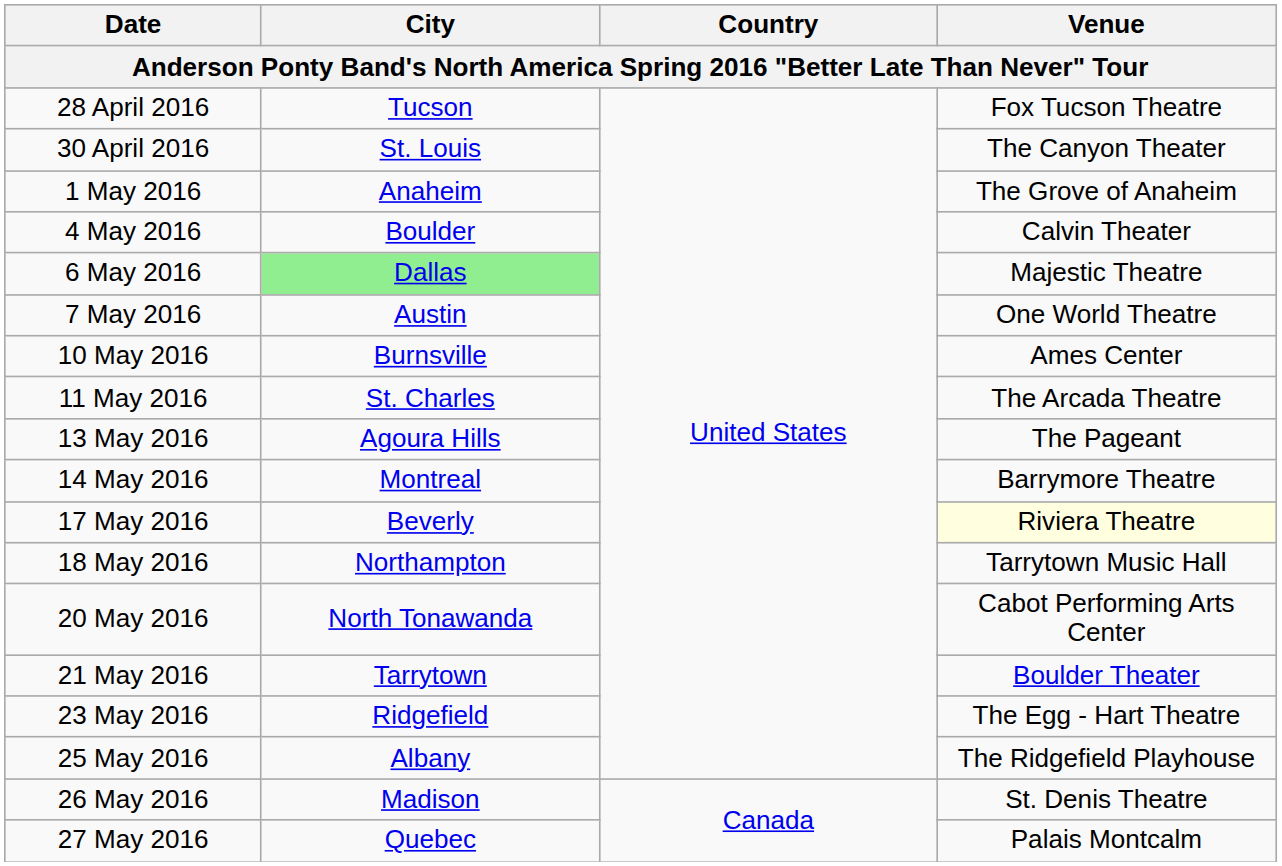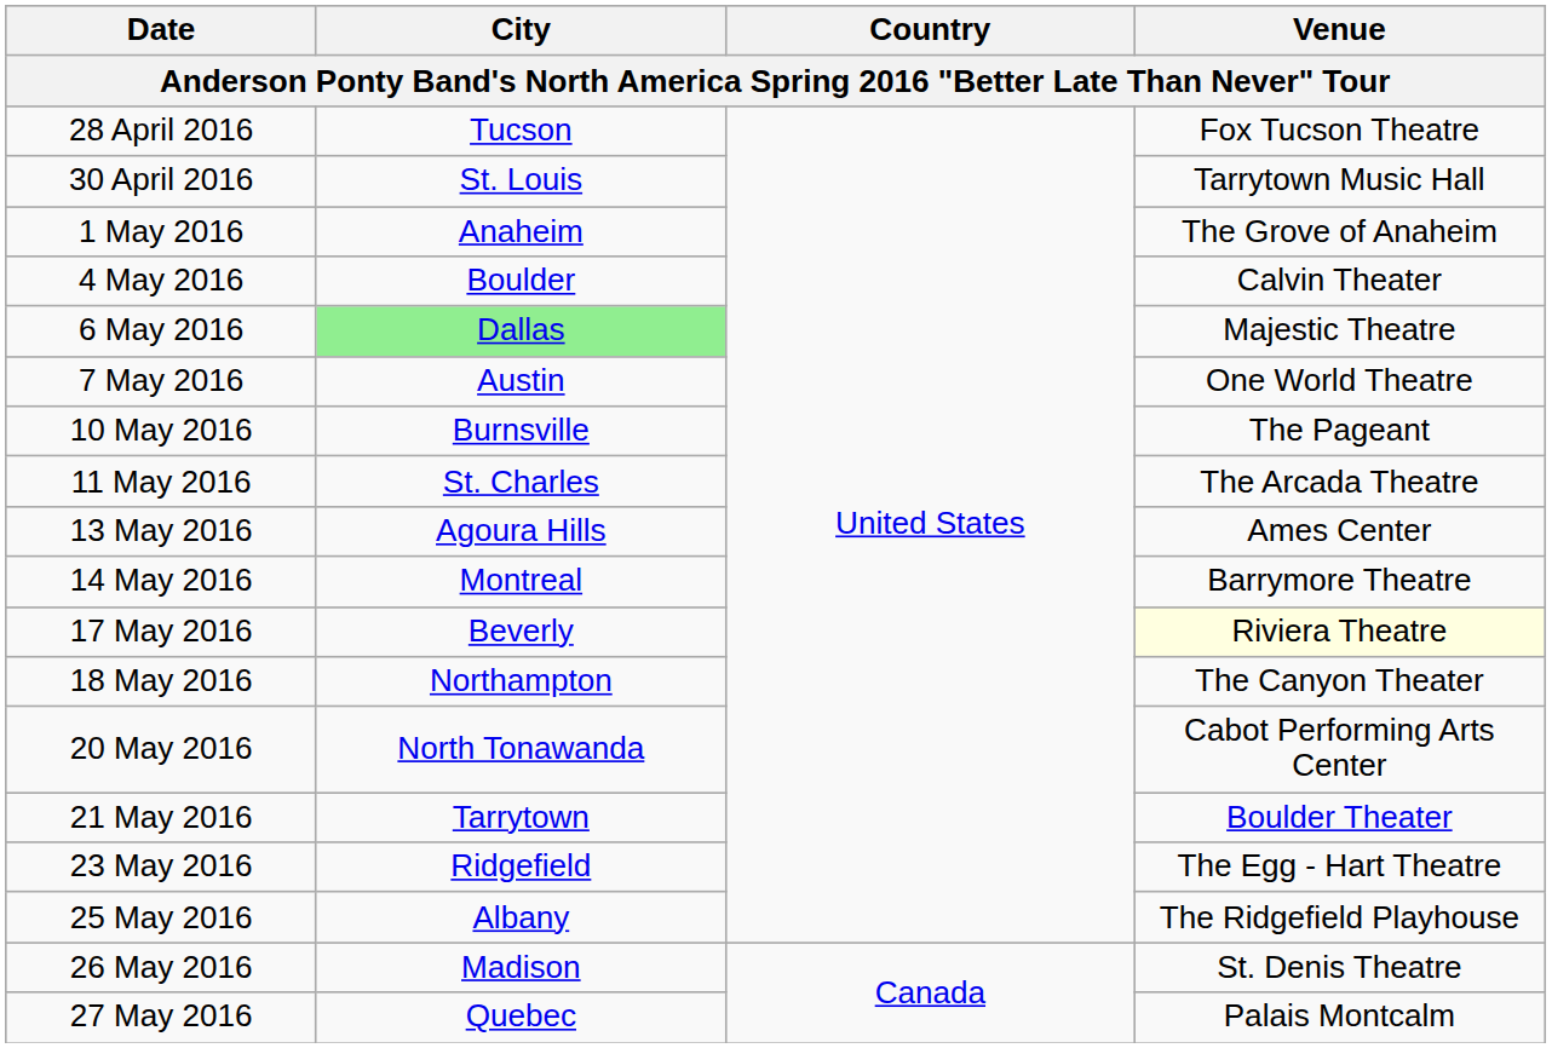 <table class="wikitable" style="text-align:center;">
 <tr>
 <th style="width:150px;">Date</th>
 <th style="width:200px;">City</th>
 <th style="width:200px;">Country</th>
 <th style="width:200px;">Venue</th>
 </tr>
 <tr>
 <th colspan="4">Anderson Ponty Band's North America Spring 2016 "Better Late Than Never" Tour</th>
 </tr>
 <tr>
 <td>28 April 2016</td>
 <td><a href='#'>Tucson</a></td>
 <td rowspan="16"><a href='#'>United States</a></td>
 <td>Fox Tucson Theatre</td>
 </tr>
 <tr>
 <td>30 April 2016</td>
 <td><a href='#'>St. Louis</a></td>
-<td>The Canyon Theater</td>
+<td>Tarrytown Music Hall</td>
 </tr>
 <tr>
 <td>1 May 2016</td>
 <td><a href='#'>Anaheim</a></td>
 <td>The Grove of Anaheim</td>
 </tr>
 <tr>
 <td>4 May 2016</td>
 <td><a href='#'>Boulder</a></td>
 <td>Calvin Theater</td>
 </tr>
 <tr>
 <td>6 May 2016</td>
 <td style="background: lightgreen;"><a href='#'>Dallas</a></td>
 <td>Majestic Theatre</td>
 </tr>
 <tr>
 <td>7 May 2016</td>
 <td><a href='#'>Austin</a></td>
 <td>One World Theatre</td>
 </tr>
 <tr>
 <td>10 May 2016</td>
 <td><a href='#'>Burnsville</a></td>
-<td>Ames Center</td>
+<td>The Pageant</td>
 </tr>
 <tr>
 <td>11 May 2016</td>
 <td><a href='#'>St. Charles</a></td>
 <td>The Arcada Theatre</td>
 </tr>
 <tr>
 <td>13 May 2016</td>
 <td><a href='#'>Agoura Hills</a></td>
-<td>The Pageant</td>
+<td>Ames Center</td>
 </tr>
 <tr>
 <td>14 May 2016</td>
 <td><a href='#'>Montreal</a></td>
 <td>Barrymore Theatre</td>
 </tr>
 <tr>
 <td>17 May 2016</td>
 <td><a href='#'>Beverly</a></td>
 <td style="background: lightyellow;">Riviera Theatre</td>
 </tr>
 <tr>
 <td>18 May 2016</td>
 <td><a href='#'>Northampton</a></td>
-<td>Tarrytown Music Hall</td>
+<td>The Canyon Theater</td>
 </tr>
 <tr>
 <td>20 May 2016</td>
 <td><a href='#'>North Tonawanda</a></td>
 <td>Cabot Performing Arts Center</td>
 </tr>
 <tr>
 <td>21 May 2016</td>
 <td><a href='#'>Tarrytown</a></td>
 <td><a href='#'>Boulder Theater</a></td>
 </tr>
 <tr>
 <td>23 May 2016</td>
 <td><a href='#'>Ridgefield</a></td>
 <td>The Egg - Hart Theatre</td>
 </tr>
 <tr>
 <td>25 May 2016</td>
 <td><a href='#'>Albany</a></td>
 <td>The Ridgefield Playhouse</td>
 </tr>
 <tr>
 <td>26 May 2016</td>
 <td><a href='#'>Madison</a></td>
 <td rowspan="2"><a href='#'>Canada</a></td>
 <td>St. Denis Theatre</td>
 </tr>
 <tr>
 <td>27 May 2016</td>
 <td><a href='#'>Quebec</a></td>
 <td>Palais Montcalm</td>
 </tr>
 </table>
